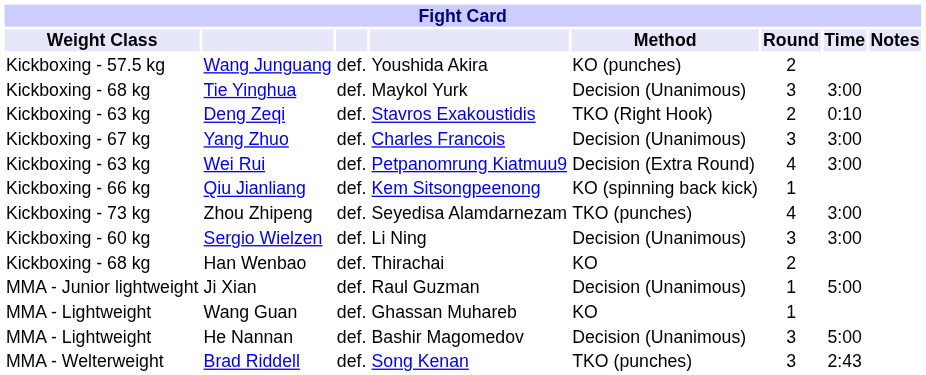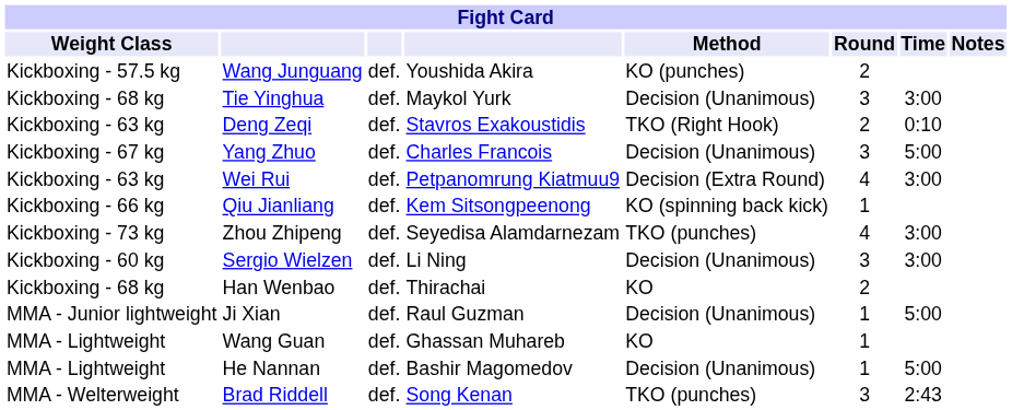 <table class="toccolours" style="font-size: 85%;">
 <tr>
 <th colspan="8" style="background-color: #ccf; color: #000080; text-align: center;"><strong>Fight Card</strong></th>
 </tr>
 <tr>
 <th colspan="1" style="background-color: #E6E8FA; color: #000000; text-align: center;">Weight Class</th>
 <th colspan="1" style="background-color: #E6E8FA; color: #000000; text-align: center;"></th>
 <th colspan="1" style="background-color: #E6E8FA; color: #000000; text-align: center;"></th>
 <th colspan="1" style="background-color: #E6E8FA; color: #000000; text-align: center;"></th>
 <th colspan="1" style="background-color: #E6E8FA; color: #000000; text-align: center;">Method</th>
 <th colspan="1" style="background-color: #E6E8FA; color: #000000; text-align: center;">Round</th>
 <th colspan="1" style="background-color: #E6E8FA; color: #000000; text-align: center;">Time</th>
 <th colspan="1" style="background-color: #E6E8FA; color: #000000; text-align: center;">Notes</th>
 </tr>
 <tr>
 <td>Kickboxing - 57.5 kg</td>
 <td> <a href='#'>Wang Junguang</a></td>
 <td align=center>def.</td>
 <td> Youshida Akira</td>
 <td>KO (punches)</td>
 <td align=center>2</td>
 <td align=center></td>
 <td></td>
 </tr>
 <tr>
 <td>Kickboxing - 68 kg</td>
 <td> <a href='#'>Tie Yinghua</a></td>
 <td align=center>def.</td>
 <td> Maykol Yurk</td>
 <td>Decision (Unanimous)</td>
 <td align=center>3</td>
 <td align=center>3:00</td>
 <td></td>
 </tr>
 <tr>
 <td>Kickboxing - 63 kg</td>
 <td> <a href='#'>Deng Zeqi</a></td>
 <td align=center>def.</td>
 <td> <a href='#'>Stavros Exakoustidis</a></td>
 <td>TKO (Right Hook)</td>
 <td align=center>2</td>
 <td align=center>0:10</td>
 <td></td>
 </tr>
 <tr>
 <td>Kickboxing - 67 kg</td>
 <td> <a href='#'>Yang Zhuo</a></td>
 <td align=center>def.</td>
 <td> <a href='#'>Charles Francois</a></td>
 <td>Decision (Unanimous)</td>
 <td align=center>3</td>
-<td align=center>3:00</td>
+<td align=center>5:00</td>
 <td></td>
 </tr>
 <tr>
 <td>Kickboxing - 63 kg</td>
 <td> <a href='#'>Wei Rui</a></td>
 <td align=center>def.</td>
 <td> <a href='#'>Petpanomrung Kiatmuu9</a></td>
 <td>Decision (Extra Round)</td>
 <td align=center>4</td>
 <td align=center>3:00</td>
 <td></td>
 </tr>
 <tr>
 <td>Kickboxing - 66 kg</td>
 <td> <a href='#'>Qiu Jianliang</a></td>
 <td align=center>def.</td>
 <td> <a href='#'>Kem Sitsongpeenong</a></td>
 <td>KO (spinning back kick)</td>
 <td align=center>1</td>
 <td align=center></td>
 <td></td>
 </tr>
 <tr>
 <td>Kickboxing - 73 kg</td>
 <td> Zhou Zhipeng</td>
 <td align=center>def.</td>
 <td> Seyedisa Alamdarnezam</td>
 <td>TKO (punches)</td>
 <td align=center>4</td>
 <td align=center>3:00</td>
 <td></td>
 </tr>
 <tr>
 <td>Kickboxing - 60 kg</td>
 <td> <a href='#'>Sergio Wielzen</a></td>
 <td align=center>def.</td>
 <td> Li Ning</td>
 <td>Decision (Unanimous)</td>
 <td align=center>3</td>
 <td align=center>3:00</td>
 <td></td>
 </tr>
 <tr>
 <td>Kickboxing - 68 kg</td>
 <td> Han Wenbao</td>
 <td align=center>def.</td>
 <td> Thirachai</td>
 <td>KO</td>
 <td align=center>2</td>
 <td align=center></td>
 <td></td>
 </tr>
 <tr>
 <td>MMA - Junior lightweight</td>
 <td> Ji Xian</td>
 <td align=center>def.</td>
 <td> Raul Guzman</td>
 <td>Decision (Unanimous)</td>
 <td align=center>1</td>
 <td align=center>5:00</td>
 <td></td>
 </tr>
 <tr>
 <td>MMA - Lightweight</td>
 <td> Wang Guan</td>
 <td align=center>def.</td>
 <td> Ghassan Muhareb</td>
 <td>KO</td>
 <td align=center>1</td>
 <td align=center></td>
 <td></td>
 </tr>
 <tr>
 <td>MMA - Lightweight</td>
 <td> He Nannan</td>
 <td align=center>def.</td>
 <td> Bashir Magomedov</td>
 <td>Decision (Unanimous)</td>
-<td align=center>3</td>
+<td align=center>1</td>
 <td align=center>5:00</td>
 <td></td>
 </tr>
 <tr>
 <td>MMA - Welterweight</td>
 <td> <a href='#'>Brad Riddell</a></td>
 <td align=center>def.</td>
 <td> <a href='#'>Song Kenan</a></td>
 <td>TKO (punches)</td>
 <td align=center>3</td>
 <td align=center>2:43</td>
 <td></td>
 </tr>
 <tr>
 </tr>
 </table>
